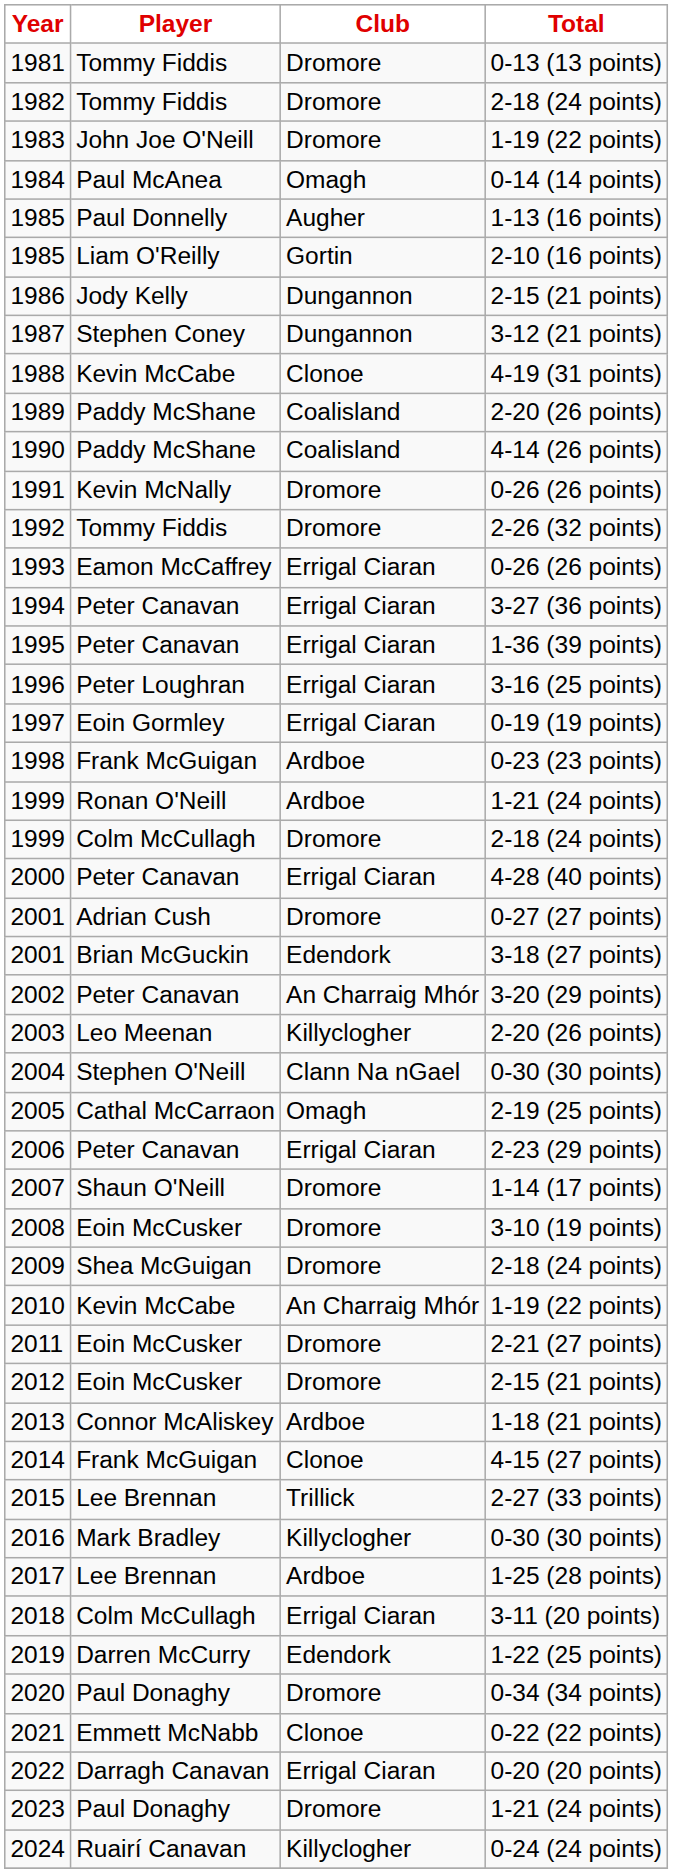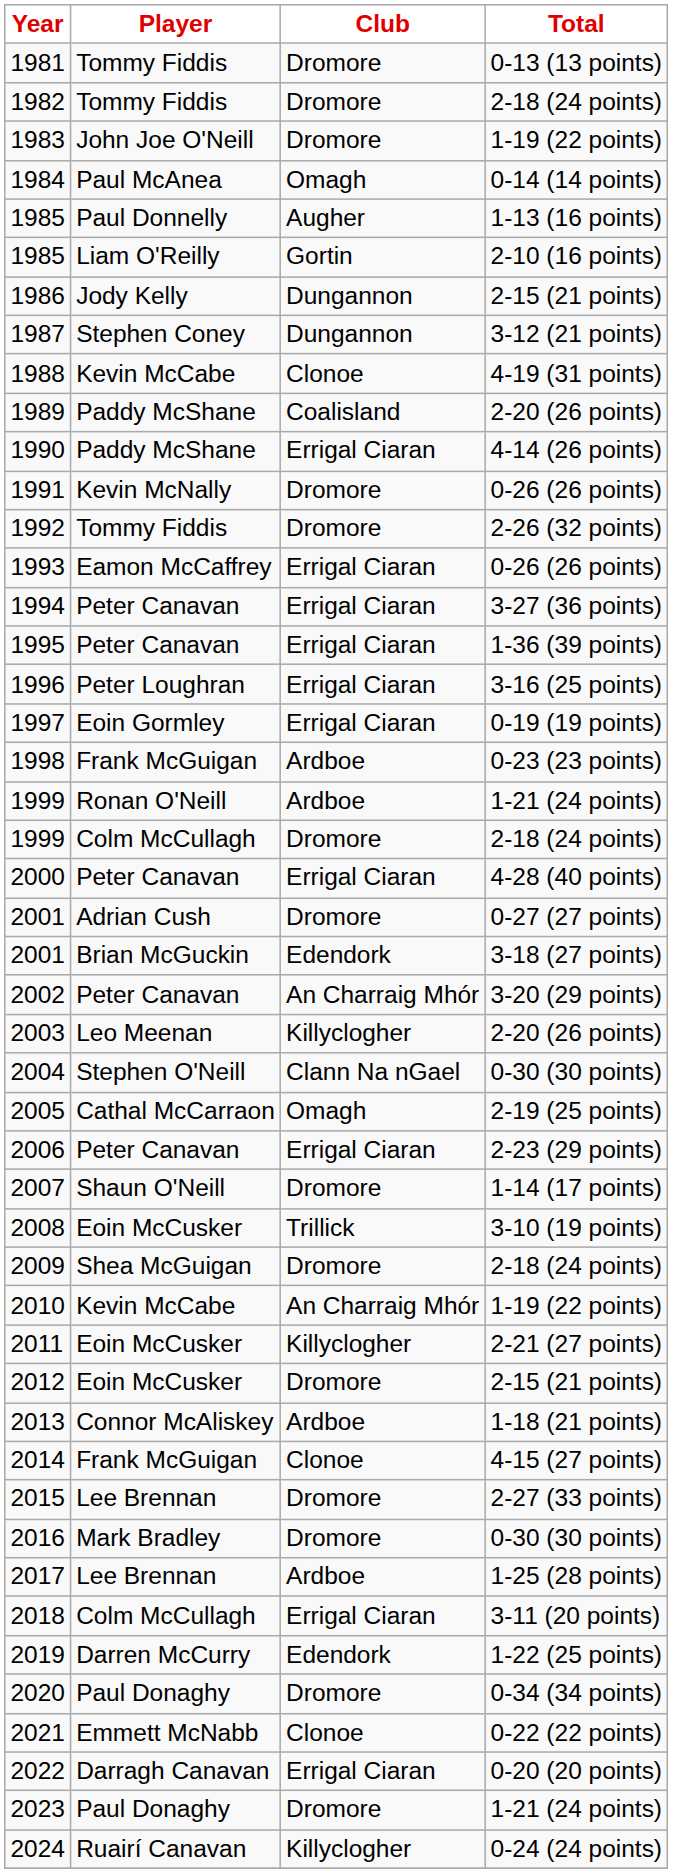 <table class="wikitable">
 <tr>
 <th style="background:white;color:#E00000">Year</th>
 <th style="background:white;color:#E00000">Player</th>
 <th style="background:white;color:#E00000">Club</th>
 <th style="background:white;color:#E00000">Total</th>
 </tr>
 <tr>
 <td>1981</td>
 <td>Tommy Fiddis</td>
 <td>Dromore</td>
 <td>0-13 (13 points)</td>
 </tr>
 <tr>
 <td>1982</td>
 <td>Tommy Fiddis</td>
 <td>Dromore</td>
 <td>2-18 (24 points)</td>
 </tr>
 <tr>
 <td>1983</td>
 <td>John Joe O'Neill</td>
 <td>Dromore</td>
 <td>1-19 (22 points)</td>
 </tr>
 <tr>
 <td>1984</td>
 <td>Paul McAnea</td>
 <td>Omagh</td>
 <td>0-14 (14 points)</td>
 </tr>
 <tr>
 <td>1985</td>
 <td>Paul Donnelly</td>
 <td>Augher</td>
 <td>1-13 (16 points)</td>
 </tr>
 <tr>
 <td>1985</td>
 <td>Liam O'Reilly</td>
 <td>Gortin</td>
 <td>2-10 (16 points)</td>
 </tr>
 <tr>
 <td>1986</td>
 <td>Jody Kelly</td>
 <td>Dungannon</td>
 <td>2-15 (21 points)</td>
 </tr>
 <tr>
 <td>1987</td>
 <td>Stephen Coney</td>
 <td>Dungannon</td>
 <td>3-12 (21 points)</td>
 </tr>
 <tr>
 <td>1988</td>
 <td>Kevin McCabe</td>
 <td>Clonoe</td>
 <td>4-19 (31 points)</td>
 </tr>
 <tr>
 <td>1989</td>
 <td>Paddy McShane</td>
 <td>Coalisland</td>
 <td>2-20 (26 points)</td>
 </tr>
 <tr>
 <td>1990</td>
 <td>Paddy McShane</td>
-<td>Coalisland</td>
+<td>Errigal Ciaran</td>
 <td>4-14 (26 points)</td>
 </tr>
 <tr>
 <td>1991</td>
 <td>Kevin McNally</td>
 <td>Dromore</td>
 <td>0-26 (26 points)</td>
 </tr>
 <tr>
 <td>1992</td>
 <td>Tommy Fiddis</td>
 <td>Dromore</td>
 <td>2-26 (32 points)</td>
 </tr>
 <tr>
 <td>1993</td>
 <td>Eamon McCaffrey</td>
 <td>Errigal Ciaran</td>
 <td>0-26 (26 points)</td>
 </tr>
 <tr>
 <td>1994</td>
 <td>Peter Canavan</td>
 <td>Errigal Ciaran</td>
 <td>3-27 (36 points)</td>
 </tr>
 <tr>
 <td>1995</td>
 <td>Peter Canavan</td>
 <td>Errigal Ciaran</td>
 <td>1-36 (39 points)</td>
 </tr>
 <tr>
 <td>1996</td>
 <td>Peter Loughran</td>
 <td>Errigal Ciaran</td>
 <td>3-16 (25 points)</td>
 </tr>
 <tr>
 <td>1997</td>
 <td>Eoin Gormley</td>
 <td>Errigal Ciaran</td>
 <td>0-19 (19 points)</td>
 </tr>
 <tr>
 <td>1998</td>
 <td>Frank McGuigan</td>
 <td>Ardboe</td>
 <td>0-23 (23 points)</td>
 </tr>
 <tr>
 <td>1999</td>
 <td>Ronan O'Neill</td>
 <td>Ardboe</td>
 <td>1-21 (24 points)</td>
 </tr>
 <tr>
 <td>1999</td>
 <td>Colm McCullagh</td>
 <td>Dromore</td>
 <td>2-18 (24 points)</td>
 </tr>
 <tr>
 <td>2000</td>
 <td>Peter Canavan</td>
 <td>Errigal Ciaran</td>
 <td>4-28 (40 points)</td>
 </tr>
 <tr>
 <td>2001</td>
 <td>Adrian Cush</td>
 <td>Dromore</td>
 <td>0-27 (27 points)</td>
 </tr>
 <tr>
 <td>2001</td>
 <td>Brian McGuckin</td>
 <td>Edendork</td>
 <td>3-18 (27 points)</td>
 </tr>
 <tr>
 <td>2002</td>
 <td>Peter Canavan</td>
 <td>An Charraig Mhór</td>
 <td>3-20 (29 points)</td>
 </tr>
 <tr>
 <td>2003</td>
 <td>Leo Meenan</td>
 <td>Killyclogher</td>
 <td>2-20 (26 points)</td>
 </tr>
 <tr>
 <td>2004</td>
 <td>Stephen O'Neill</td>
 <td>Clann Na nGael</td>
 <td>0-30 (30 points)</td>
 </tr>
 <tr>
 <td>2005</td>
 <td>Cathal McCarraon</td>
 <td>Omagh</td>
 <td>2-19 (25 points)</td>
 </tr>
 <tr>
 <td>2006</td>
 <td>Peter Canavan</td>
 <td>Errigal Ciaran</td>
 <td>2-23 (29 points)</td>
 </tr>
 <tr>
 <td>2007</td>
 <td>Shaun O'Neill</td>
 <td>Dromore</td>
 <td>1-14 (17 points)</td>
 </tr>
 <tr>
 <td>2008</td>
 <td>Eoin McCusker</td>
-<td>Dromore</td>
+<td>Trillick</td>
 <td>3-10 (19 points)</td>
 </tr>
 <tr>
 <td>2009</td>
 <td>Shea McGuigan</td>
 <td>Dromore</td>
 <td>2-18 (24 points)</td>
 </tr>
 <tr>
 <td>2010</td>
 <td>Kevin McCabe</td>
 <td>An Charraig Mhór</td>
 <td>1-19 (22 points)</td>
 </tr>
 <tr>
 <td>2011</td>
 <td>Eoin McCusker</td>
-<td>Dromore</td>
+<td>Killyclogher</td>
 <td>2-21 (27 points)</td>
 </tr>
 <tr>
 <td>2012</td>
 <td>Eoin McCusker</td>
 <td>Dromore</td>
 <td>2-15 (21 points)</td>
 </tr>
 <tr>
 <td>2013</td>
 <td>Connor McAliskey</td>
 <td>Ardboe</td>
 <td>1-18 (21 points)</td>
 </tr>
 <tr>
 <td>2014</td>
 <td>Frank McGuigan</td>
 <td>Clonoe</td>
 <td>4-15 (27 points)</td>
 </tr>
 <tr>
 <td>2015</td>
 <td>Lee Brennan</td>
-<td>Trillick</td>
+<td>Dromore</td>
 <td>2-27 (33 points)</td>
 </tr>
 <tr>
 <td>2016</td>
 <td>Mark Bradley</td>
-<td>Killyclogher</td>
+<td>Dromore</td>
 <td>0-30 (30 points)</td>
 </tr>
 <tr>
 <td>2017</td>
 <td>Lee Brennan</td>
 <td>Ardboe</td>
 <td>1-25 (28 points)</td>
 </tr>
 <tr>
 <td>2018</td>
 <td>Colm McCullagh</td>
 <td>Errigal Ciaran</td>
 <td>3-11 (20 points)</td>
 </tr>
 <tr>
 <td>2019</td>
 <td>Darren McCurry</td>
 <td>Edendork</td>
 <td>1-22 (25 points)</td>
 </tr>
 <tr>
 <td>2020</td>
 <td>Paul Donaghy</td>
 <td>Dromore</td>
 <td>0-34 (34 points)</td>
 </tr>
 <tr>
 <td>2021</td>
 <td>Emmett McNabb</td>
 <td>Clonoe</td>
 <td>0-22 (22 points)</td>
 </tr>
 <tr>
 <td>2022</td>
 <td>Darragh Canavan</td>
 <td>Errigal Ciaran</td>
 <td>0-20 (20 points)</td>
 </tr>
 <tr>
 <td>2023</td>
 <td>Paul Donaghy</td>
 <td>Dromore</td>
 <td>1-21 (24 points)</td>
 </tr>
 <tr>
 <td>2024</td>
 <td>Ruairí Canavan</td>
 <td>Killyclogher</td>
 <td>0-24 (24 points)</td>
 </tr>
 <tr>
 </tr>
 </table>
